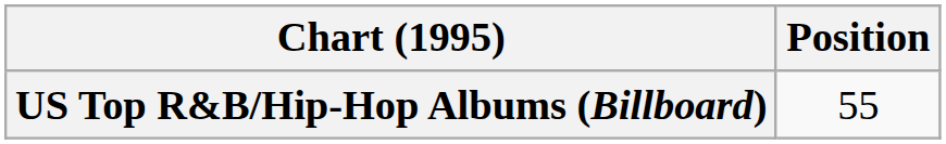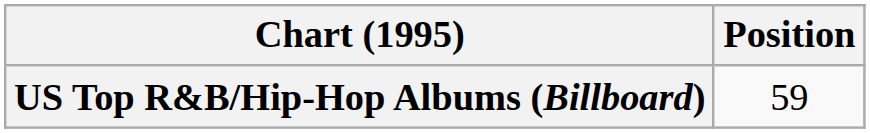 <table class="wikitable plainrowheaders" style="text-align:center">
 <tr>
 <th scope="col">Chart (1995)</th>
 <th scope="col">Position</th>
 </tr>
 <tr>
 <th scope="row">US Top R&B/Hip-Hop Albums (<em>Billboard</em>)</th>
-<td>55</td>
+<td>59</td>
 </tr>
 </table>
